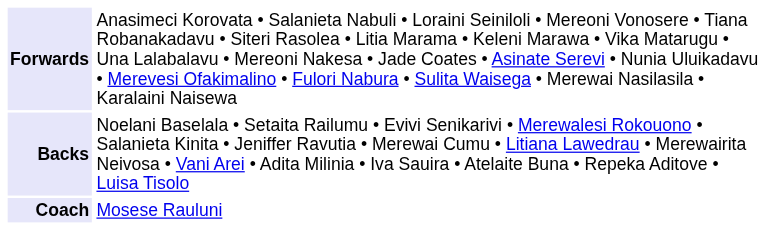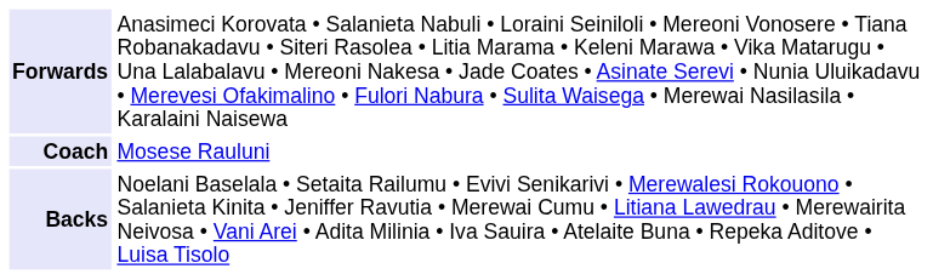 <table cellpadding="2" style="border: 1px solid white; font-size:90%;">
 <tr>
 <td style="text-align:right;" bgcolor="lavender"><strong>Forwards</strong></td>
 <td style="text-align:left;">Anasimeci Korovata • Salanieta Nabuli • Loraini Seiniloli • Mereoni Vonosere • Tiana Robanakadavu • Siteri Rasolea • Litia Marama • Keleni Marawa • Vika Matarugu • Una Lalabalavu • Mereoni Nakesa • Jade Coates • <a href='#'>Asinate Serevi</a> • Nunia Uluikadavu • <a href='#'>Merevesi Ofakimalino</a> • <a href='#'>Fulori Nabura</a> • <a href='#'>Sulita Waisega</a> • Merewai Nasilasila • Karalaini Naisewa</td>
 </tr>
 <tr>
+<td style="text-align:right;" bgcolor="lavender"><strong>Coach</strong></td>
+<td style="text-align:left;"><a href='#'>Mosese Rauluni</a></td>
+</tr>
+<tr>
 <td style="text-align:right;" bgcolor="lavender"><strong>Backs</strong></td>
 <td style="text-align:left;">Noelani Baselala • Setaita Railumu • Evivi Senikarivi • <a href='#'>Merewalesi Rokouono</a> • Salanieta Kinita • Jeniffer Ravutia • Merewai Cumu • <a href='#'>Litiana Lawedrau</a> • Merewairita Neivosa • <a href='#'>Vani Arei</a> • Adita Milinia • Iva Sauira • Atelaite Buna • Repeka Aditove • <a href='#'>Luisa Tisolo</a></td>
 </tr>
-<tr>
-<td style="text-align:right;" bgcolor="lavender"><strong>Coach</strong></td>
-<td style="text-align:left;"><a href='#'>Mosese Rauluni</a></td>
-</tr>
 </table>
